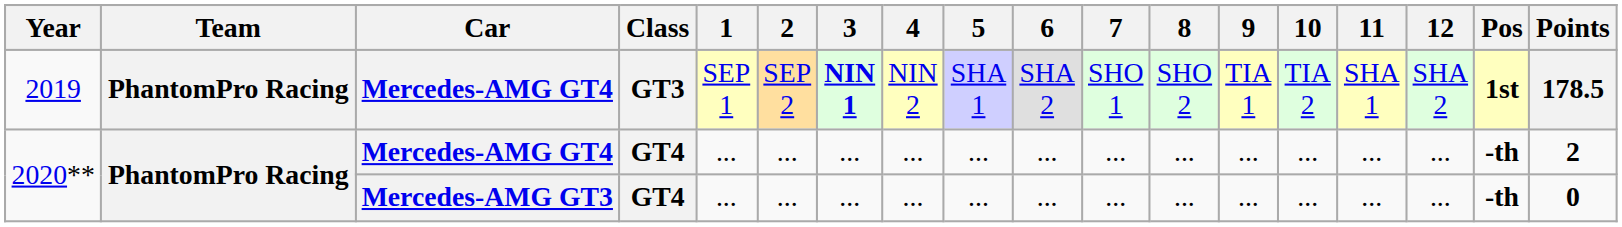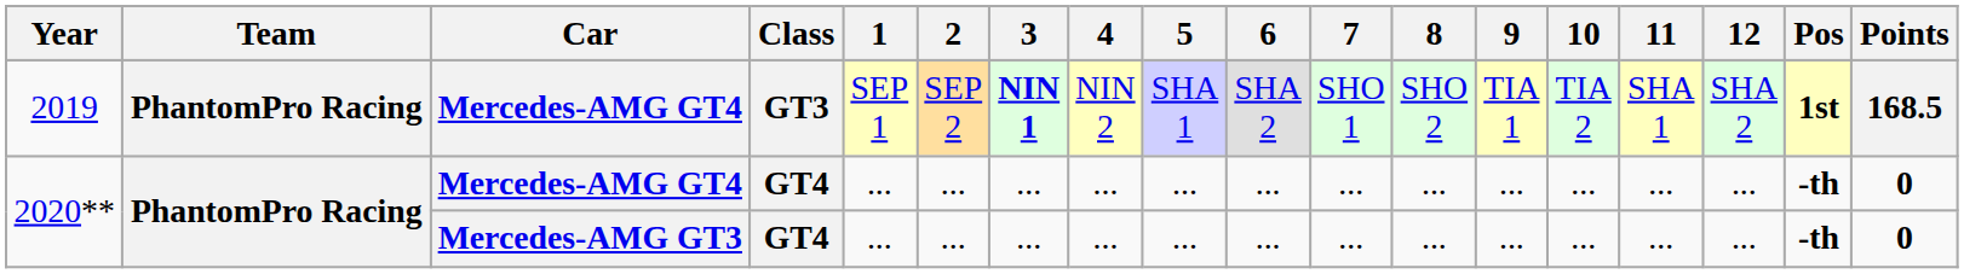 <table class="wikitable" border="1" style="text-align:center; font-size:85%;">
 <tr>
 <th>Year</th>
 <th>Team</th>
 <th>Car</th>
 <th>Class</th>
 <th>1</th>
 <th>2</th>
 <th>3</th>
 <th>4</th>
 <th>5</th>
 <th>6</th>
 <th>7</th>
 <th>8</th>
 <th>9</th>
 <th>10</th>
 <th>11</th>
 <th>12</th>
 <th>Pos</th>
 <th>Points</th>
 </tr>
 <tr>
 <td><a href='#'>2019</a></td>
 <th nowrap>PhantomPro Racing</th>
 <th nowrap><a href='#'>Mercedes-AMG GT4</a></th>
 <th>GT3</th>
 <td style="background:#FFFFBF;"><a href='#'>SEP<br>1</a><br></td>
 <td style="background:#FFDF9F;"><a href='#'>SEP<br>2</a><br></td>
 <td style="background:#DFFFDF;"><strong><a href='#'>NIN<br>1</a><br></strong></td>
 <td style="background:#FFFFBF;"><a href='#'>NIN<br>2</a><br></td>
 <td style="background:#CFCFFF;"><a href='#'>SHA<br>1</a><br></td>
 <td style="background:#DFDFDF;"><a href='#'>SHA<br>2</a><br></td>
 <td style="background:#DFFFDF;"><a href='#'>SHO<br>1</a><br></td>
 <td style="background:#DFFFDF;"><a href='#'>SHO<br>2</a><br></td>
 <td style="background:#FFFFBF;"><a href='#'>TIA<br>1</a><br></td>
 <td style="background:#DFFFDF;"><a href='#'>TIA<br>2</a><br></td>
 <td style="background:#FFFFBF;"><a href='#'>SHA<br>1</a><br></td>
 <td style="background:#DFFFDF;"><a href='#'>SHA<br>2</a><br></td>
 <td style="background:#FFFFBF;"><strong>1st</strong></td>
-<th>178.5</th>
+<th>168.5</th>
 </tr>
 <tr>
 <td rowspan=2><a href='#'>2020</a>**</td>
 <th rowspan="2" nowrap>PhantomPro Racing</th>
 <th nowrap><a href='#'>Mercedes-AMG GT4</a></th>
 <th>GT4</th>
 <td>...</td>
 <td>...</td>
 <td>...</td>
 <td>...</td>
 <td>...</td>
 <td>...</td>
 <td>...</td>
 <td>...</td>
 <td>...</td>
 <td>...</td>
 <td>...</td>
 <td>...</td>
 <td><strong>-th</strong></td>
-<td><strong>2</strong></td>
+<td><strong>0</strong></td>
 </tr>
 <tr>
 <th nowrap><a href='#'>Mercedes-AMG GT3</a></th>
 <th>GT4</th>
 <td>...</td>
 <td>...</td>
 <td>...</td>
 <td>...</td>
 <td>...</td>
 <td>...</td>
 <td>...</td>
 <td>...</td>
 <td>...</td>
 <td>...</td>
 <td>...</td>
 <td>...</td>
 <td><strong>-th</strong></td>
 <td><strong>0</strong></td>
 </tr>
 </table>
